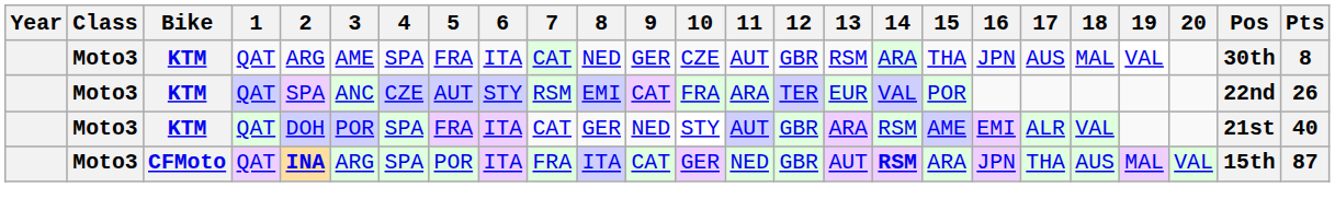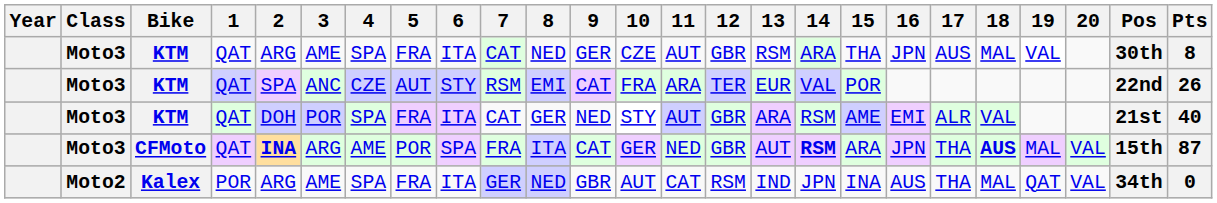 <table class="wikitable" style="text-align:center">
 <tr>
 <th>Year</th>
 <th>Class</th>
 <th>Bike</th>
 <th>1</th>
 <th>2</th>
 <th>3</th>
 <th>4</th>
 <th>5</th>
 <th>6</th>
 <th>7</th>
 <th>8</th>
 <th>9</th>
 <th>10</th>
 <th>11</th>
 <th>12</th>
 <th>13</th>
 <th>14</th>
 <th>15</th>
 <th>16</th>
 <th>17</th>
 <th>18</th>
 <th>19</th>
 <th>20</th>
 <th>Pos</th>
 <th>Pts</th>
 </tr>
 <tr>
 <th></th>
 <th>Moto3</th>
 <th><a href='#'>KTM</a></th>
 <td><a href='#'>QAT</a></td>
 <td><a href='#'>ARG</a></td>
 <td><a href='#'>AME</a></td>
 <td><a href='#'>SPA</a></td>
 <td><a href='#'>FRA</a></td>
 <td><a href='#'>ITA</a></td>
 <td style="background:#dfffdf;"><a href='#'>CAT</a><br></td>
 <td><a href='#'>NED</a></td>
 <td><a href='#'>GER</a></td>
 <td><a href='#'>CZE</a></td>
 <td><a href='#'>AUT</a></td>
 <td><a href='#'>GBR</a></td>
 <td><a href='#'>RSM</a></td>
 <td style="background:#dfffdf;"><a href='#'>ARA</a><br></td>
 <td><a href='#'>THA</a></td>
 <td><a href='#'>JPN</a></td>
 <td><a href='#'>AUS</a></td>
 <td><a href='#'>MAL</a></td>
 <td style="background:#ffffff;"><a href='#'>VAL</a><br></td>
 <td></td>
 <th>30th</th>
 <th>8</th>
 </tr>
 <tr>
 <th></th>
 <th>Moto3</th>
 <th><a href='#'>KTM</a></th>
 <td style="background:#cfcfff;"><a href='#'>QAT</a><br></td>
 <td style="background:#efcfff;"><a href='#'>SPA</a><br></td>
 <td style="background:#dfffdf;"><a href='#'>ANC</a><br></td>
 <td style="background:#cfcfff;"><a href='#'>CZE</a><br></td>
 <td style="background:#cfcfff;"><a href='#'>AUT</a><br></td>
 <td style="background:#cfcfff;"><a href='#'>STY</a><br></td>
 <td style="background:#dfffdf;"><a href='#'>RSM</a><br></td>
 <td style="background:#cfcfff;"><a href='#'>EMI</a><br></td>
 <td style="background:#efcfff;"><a href='#'>CAT</a><br></td>
 <td style="background:#dfffdf;"><a href='#'>FRA</a><br></td>
 <td style="background:#dfffdf;"><a href='#'>ARA</a><br></td>
 <td style="background:#cfcfff;"><a href='#'>TER</a><br></td>
 <td style="background:#dfffdf;"><a href='#'>EUR</a><br></td>
 <td style="background:#cfcfff;"><a href='#'>VAL</a><br></td>
 <td style="background:#dfffdf;"><a href='#'>POR</a><br></td>
 <td></td>
 <td></td>
 <td></td>
 <td></td>
 <td></td>
 <th>22nd</th>
 <th>26</th>
 </tr>
 <tr>
 <th></th>
 <th>Moto3</th>
 <th><a href='#'>KTM</a></th>
 <td style="background:#dfffdf;"><a href='#'>QAT</a><br></td>
 <td style="background:#cfcfff;"><a href='#'>DOH</a><br></td>
 <td style="background:#cfcfff;"><a href='#'>POR</a><br></td>
 <td style="background:#dfffdf;"><a href='#'>SPA</a><br></td>
 <td style="background:#efcfff;"><a href='#'>FRA</a><br></td>
 <td style="background:#efcfff;"><a href='#'>ITA</a><br></td>
 <td><a href='#'>CAT</a></td>
 <td><a href='#'>GER</a></td>
 <td><a href='#'>NED</a></td>
 <td style="background:#ffffff;"><a href='#'>STY</a><br></td>
 <td style="background:#cfcfff;"><a href='#'>AUT</a><br></td>
 <td style="background:#dfffdf;"><a href='#'>GBR</a><br></td>
 <td style="background:#efcfff;"><a href='#'>ARA</a><br></td>
 <td style="background:#dfffdf;"><a href='#'>RSM</a><br></td>
 <td style="background:#cfcfff;"><a href='#'>AME</a><br></td>
 <td style="background:#efcfff;"><a href='#'>EMI</a><br></td>
 <td style="background:#dfffdf;"><a href='#'>ALR</a><br></td>
 <td style="background:#dfffdf;"><a href='#'>VAL</a><br></td>
 <td></td>
 <td></td>
 <th>21st</th>
 <th>40</th>
 </tr>
 <tr>
 <th align="left"></th>
 <th align="left">Moto3</th>
 <th align="left"><a href='#'>CFMoto</a></th>
 <td style="background:#efcfff;"><a href='#'>QAT</a><br></td>
 <td style="background:#ffdf9f;"><strong><a href='#'>INA</a></strong><br></td>
 <td style="background:#dfffdf;"><a href='#'>ARG</a><br></td>
-<td style="background:#dfffdf;"><a href='#'>SPA</a><br></td>
+<td style="background:#dfffdf;"><a href='#'>AME</a><br></td>
 <td style="background:#dfffdf;"><a href='#'>POR</a><br></td>
-<td style="background:#efcfff;"><a href='#'>ITA</a><br></td>
+<td style="background:#efcfff;"><a href='#'>SPA</a><br></td>
 <td style="background:#dfffdf;"><a href='#'>FRA</a><br></td>
 <td style="background:#cfcfff;"><a href='#'>ITA</a><br></td>
 <td style="background:#dfffdf;"><a href='#'>CAT</a><br></td>
 <td style="background:#efcfff;"><a href='#'>GER</a><br></td>
 <td style="background:#dfffdf;"><a href='#'>NED</a><br></td>
 <td style="background:#dfffdf;"><a href='#'>GBR</a><br></td>
 <td style="background:#efcfff;"><a href='#'>AUT</a><br></td>
 <td style="background:#efcfff;"><strong><a href='#'>RSM</a><br></strong></td>
 <td style="background:#dfffdf;"><a href='#'>ARA</a><br></td>
 <td style="background:#efcfff;"><a href='#'>JPN</a><br></td>
 <td style="background:#dfffdf;"><a href='#'>THA</a><br></td>
-<td style="background:#dfffdf;"><a href='#'>AUS</a><br></td>
+<td style="background:#dfffdf;"><strong><a href='#'>AUS</a><br></strong></td>
 <td style="background:#efcfff;"><a href='#'>MAL</a><br></td>
 <td style="background:#dfffdf;"><a href='#'>VAL</a><br></td>
 <th>15th</th>
 <th>87</th>
 </tr>
+<tr>
+<th align="left"></th>
+<th align="left">Moto2</th>
+<th align="left"><a href='#'>Kalex</a></th>
+<td><a href='#'>POR</a></td>
+<td><a href='#'>ARG</a></td>
+<td><a href='#'>AME</a></td>
+<td><a href='#'>SPA</a></td>
+<td><a href='#'>FRA</a></td>
+<td><a href='#'>ITA</a></td>
+<td style="background:#cfcfff;"><a href='#'>GER</a><br></td>
+<td style="background:#cfcfff;"><a href='#'>NED</a><br></td>
+<td><a href='#'>GBR</a><br></td>
+<td><a href='#'>AUT</a><br></td>
+<td><a href='#'>CAT</a><br></td>
+<td><a href='#'>RSM</a><br></td>
+<td><a href='#'>IND</a><br></td>
+<td><a href='#'>JPN</a><br></td>
+<td><a href='#'>INA</a><br></td>
+<td><a href='#'>AUS</a><br></td>
+<td><a href='#'>THA</a><br></td>
+<td><a href='#'>MAL</a><br></td>
+<td><a href='#'>QAT</a><br></td>
+<td><a href='#'>VAL</a><br></td>
+<th>34th</th>
+<th>0</th>
+</tr>
 </table>
